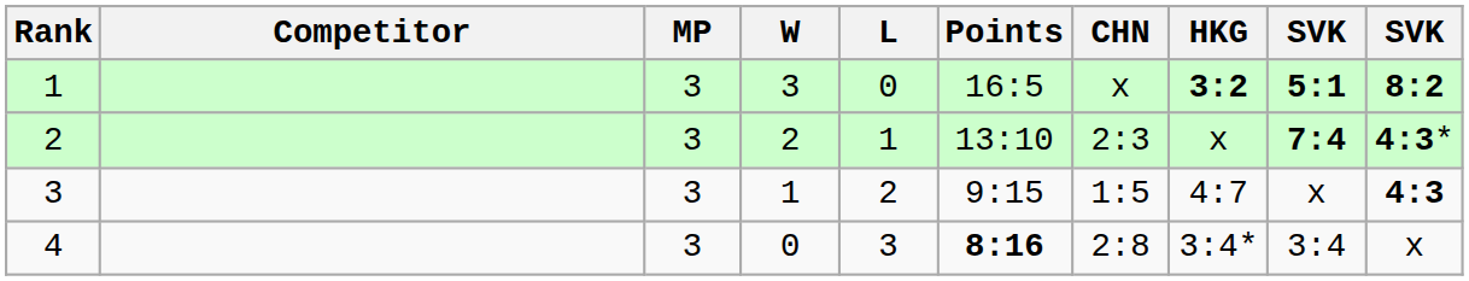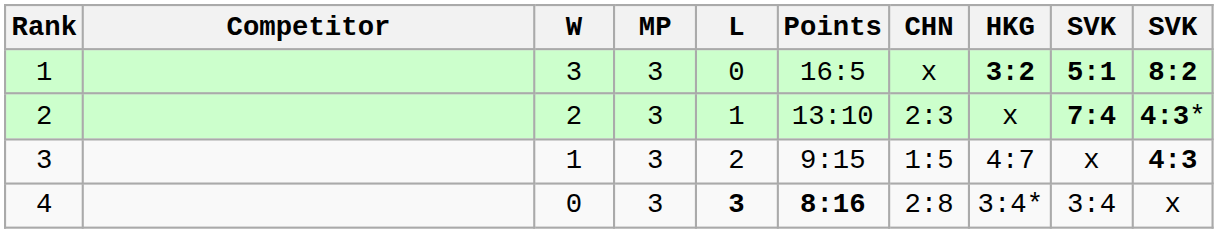 <table class="wikitable" style="text-align:center">
 <tr>
 <th>Rank</th>
 <th style="width:16em">Competitor</th>
+<th style="width:2.5em">W</th>
 <th style="width:2.5em">MP</th>
-<th style="width:2.5em">W</th>
 <th style="width:2.5em">L</th>
 <th>Points</th>
 <th style="width:2.5em">CHN</th>
 <th style="width:2.5em">HKG</th>
 <th style="width:2.5em">SVK</th>
 <th style="width:2.5em">SVK</th>
 </tr>
 <tr style="background:#cfc;">
 <td>1</td>
 <td style="text-align:left"></td>
 <td>3</td>
 <td>3</td>
 <td>0</td>
 <td>16:5</td>
 <td>x</td>
 <td><strong>3:2</strong></td>
 <td><strong>5:1</strong></td>
 <td><strong>8:2</strong></td>
 </tr>
 <tr style="background:#cfc;">
 <td>2</td>
 <td style="text-align:left"></td>
+<td>2</td>
 <td>3</td>
-<td>2</td>
 <td>1</td>
 <td>13:10</td>
 <td>2:3</td>
 <td>x</td>
 <td><strong>7:4</strong></td>
 <td><strong>4:3</strong>*</td>
 </tr>
 <tr>
 <td>3</td>
 <td style="text-align:left"></td>
+<td>1</td>
 <td>3</td>
-<td>1</td>
 <td>2</td>
 <td>9:15</td>
 <td>1:5</td>
 <td>4:7</td>
 <td>x</td>
 <td><strong>4:3</strong></td>
 </tr>
 <tr>
 <td>4</td>
 <td style="text-align:left"></td>
-<td>3</td>
 <td>0</td>
 <td>3</td>
+<td><strong>3</strong></td>
 <td><strong>8:16</strong></td>
 <td>2:8</td>
 <td>3:4*</td>
 <td>3:4</td>
 <td>x</td>
 </tr>
 </table>
